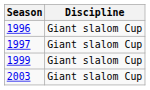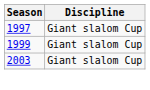 <table class="wikitable">
 <tr>
 <th>Season</th>
 <th>Discipline</th>
-</tr>
-<tr>
-<td><a href='#'>1996</a></td>
-<td>Giant slalom Cup</td>
 </tr>
 <tr>
 <td><a href='#'>1997</a></td>
 <td>Giant slalom Cup</td>
 </tr>
 <tr>
 <td><a href='#'>1999</a></td>
 <td>Giant slalom Cup</td>
 </tr>
 <tr>
 <td><a href='#'>2003</a></td>
 <td>Giant slalom Cup</td>
 </tr>
 </table>
